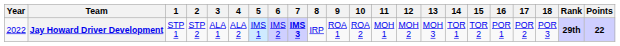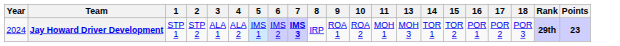 <table class="wikitable" style="text-align:center; font-size:85%">
 <tr>
 <th>Year</th>
 <th>Team</th>
 <th>1</th>
 <th>2</th>
 <th>3</th>
 <th>4</th>
 <th>5</th>
 <th>6</th>
 <th>7</th>
 <th>8</th>
 <th>9</th>
 <th>10</th>
 <th>11</th>
-<th>12</th>
 <th>13</th>
 <th>14</th>
 <th>15</th>
 <th>16</th>
 <th>17</th>
 <th>18</th>
 <th>Rank</th>
 <th>Points</th>
 </tr>
 <tr>
-<td><a href='#'>2022</a></td>
+<td><a href='#'>2024</a></td>
 <th nowrap><a href='#'>Jay Howard Driver Development</a></th>
 <td style="background:#;"><a href='#'>STP<br>1</a></td>
 <td style="background:#;"><a href='#'>STP<br>2</a></td>
 <td style="background:#;"><a href='#'>ALA<br>1</a></td>
 <td style="background:#;"><a href='#'>ALA<br>2</a></td>
 <td style="background:#CFEAFF;"><a href='#'>IMS<br>1</a><br></td>
 <td style="background:#CFCFFF;"><a href='#'>IMS<br>2</a><br></td>
 <td style="background:#CFCFFF;"><strong><a href='#'>IMS<br>3</a><br></strong></td>
 <td style="background:#;"><a href='#'>IRP</a></td>
 <td style="background:#;"><a href='#'>ROA<br>1</a></td>
 <td style="background:#;"><a href='#'>ROA<br>2</a></td>
 <td style="background:#;"><a href='#'>MOH<br>1</a></td>
-<td style="background:#;"><a href='#'>MOH<br>2</a></td>
 <td style="background:#;"><a href='#'>MOH<br>3</a></td>
 <td style="background:#;"><a href='#'>TOR<br>1</a></td>
 <td style="background:#;"><a href='#'>TOR<br>2</a></td>
 <td style="background:#;"><a href='#'>POR<br>1</a></td>
 <td style="background:#;"><a href='#'>POR<br>2</a></td>
 <td style="background:#;"><a href='#'>POR<br>3</a></td>
 <th style="background:#CFCFFF;">29th</th>
-<th style="background:#CFCFFF;">22</th>
+<th style="background:#CFCFFF;">23</th>
 </tr>
 </table>
